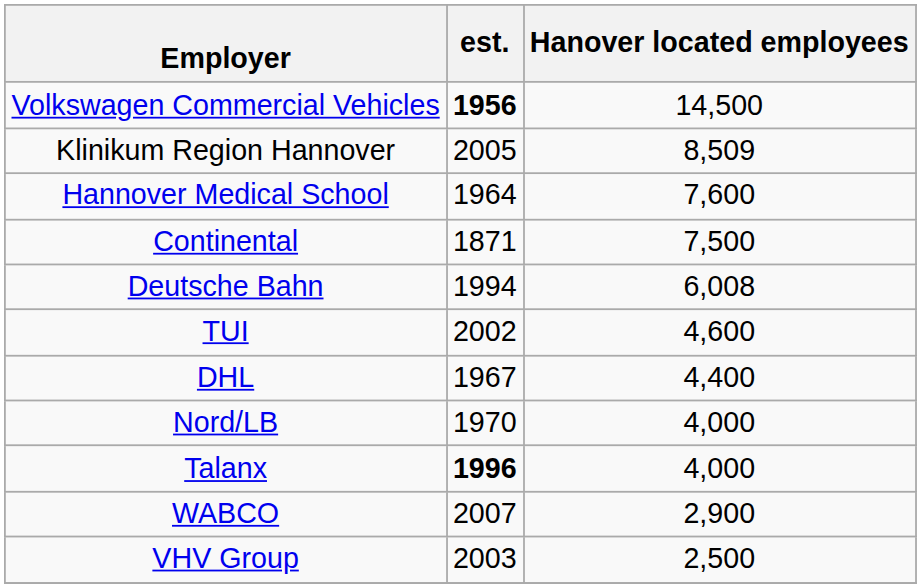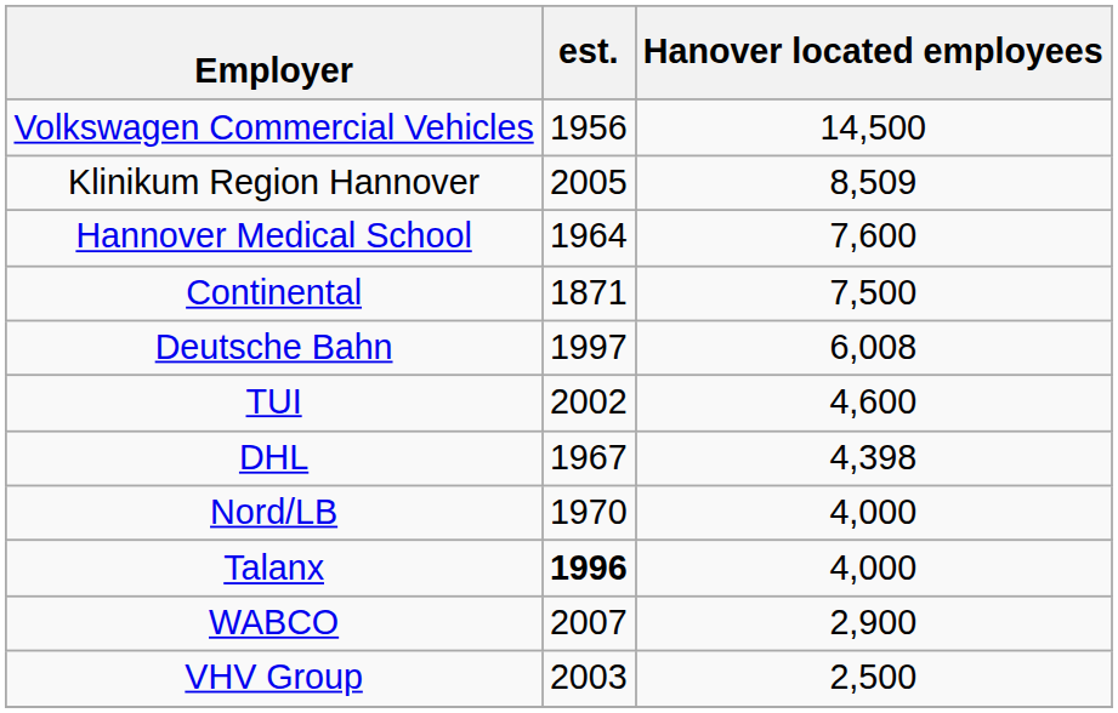 <table class="wikitable sortable" style="text-align: center; font-size: 100%;" cellpadding=2 cellspacing=2>
 <tr>
 <th colspan="2"><br>Employer</th>
 <th>est.</th>
 <th>Hanover located employees</th>
 </tr>
 <tr>
 <td colspan="2"><a href='#'>Volkswagen Commercial Vehicles</a></td>
-<td><strong>1956</strong></td>
+<td>1956</td>
 <td>14,500</td>
 </tr>
 <tr>
 <td colspan="2">Klinikum Region Hannover</td>
 <td>2005</td>
 <td>8,509</td>
 </tr>
 <tr>
 <td colspan="2"><a href='#'>Hannover Medical School</a></td>
 <td>1964</td>
 <td>7,600</td>
 </tr>
 <tr>
 <td colspan="2"><a href='#'>Continental</a></td>
 <td>1871</td>
 <td>7,500</td>
 </tr>
 <tr>
 <td colspan="2"><a href='#'>Deutsche Bahn</a></td>
-<td>1994</td>
+<td>1997</td>
 <td>6,008</td>
 </tr>
 <tr>
 <td colspan="2"><a href='#'>TUI</a></td>
 <td>2002</td>
 <td>4,600</td>
 </tr>
 <tr>
 <td colspan="2"><a href='#'>DHL</a></td>
 <td>1967</td>
-<td>4,400</td>
+<td>4,398</td>
 </tr>
 <tr>
 <td colspan="2"><a href='#'>Nord/LB</a></td>
 <td>1970</td>
 <td>4,000</td>
 </tr>
 <tr>
 <td colspan="2"><a href='#'>Talanx</a></td>
 <td><strong>1996</strong></td>
 <td>4,000</td>
 </tr>
 <tr>
 <td colspan="2"><a href='#'>WABCO</a></td>
 <td>2007</td>
 <td>2,900</td>
 </tr>
 <tr>
 <td colspan="2"><a href='#'>VHV Group</a></td>
 <td>2003</td>
 <td>2,500</td>
 </tr>
 <tr>
 </tr>
 </table>
